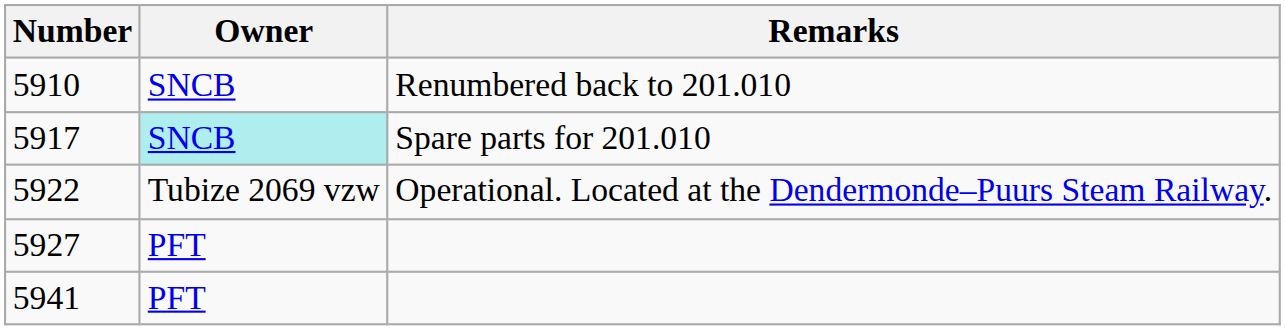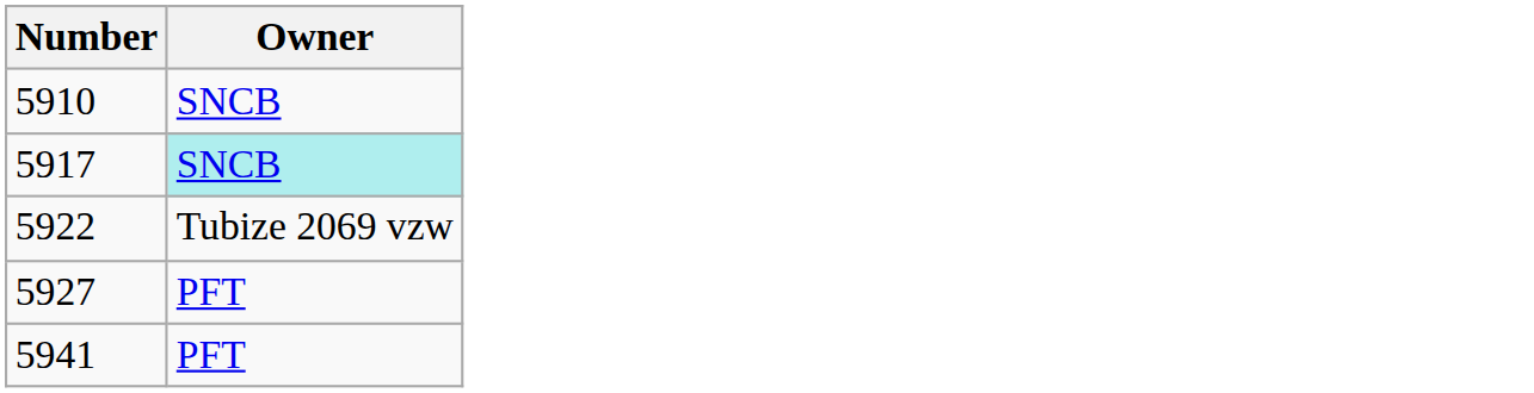 <table class="wikitable sortable">
 <tr>
 <th>Number</th>
 <th>Owner</th>
-<th class="unsortable">Remarks</th>
 </tr>
 <tr>
 <td>5910</td>
 <td><a href='#'>SNCB</a></td>
-<td>Renumbered back to 201.010</td>
 </tr>
 <tr>
 <td>5917</td>
 <td style="background: paleturquoise;"><a href='#'>SNCB</a></td>
-<td>Spare parts for 201.010</td>
 </tr>
 <tr>
 <td>5922</td>
 <td>Tubize 2069 vzw</td>
-<td>Operational. Located at the <a href='#'>Dendermonde–Puurs Steam Railway</a>.</td>
 </tr>
 <tr>
 <td>5927</td>
 <td><a href='#'>PFT</a></td>
-<td></td>
 </tr>
 <tr>
 <td>5941</td>
 <td><a href='#'>PFT</a></td>
-<td></td>
 </tr>
 </table>
